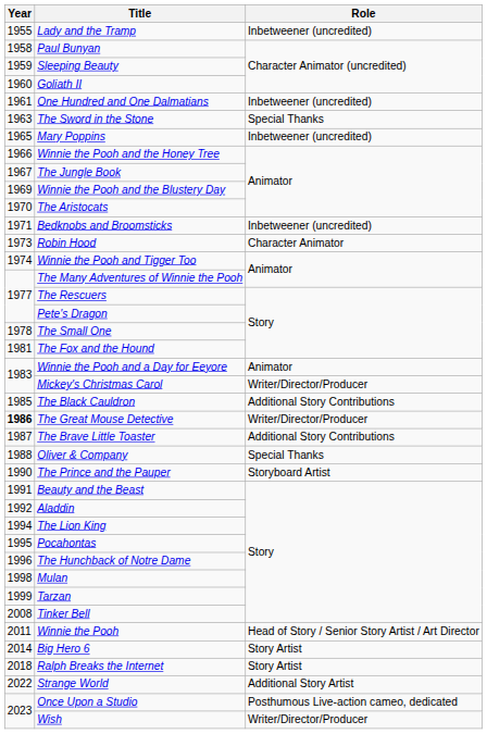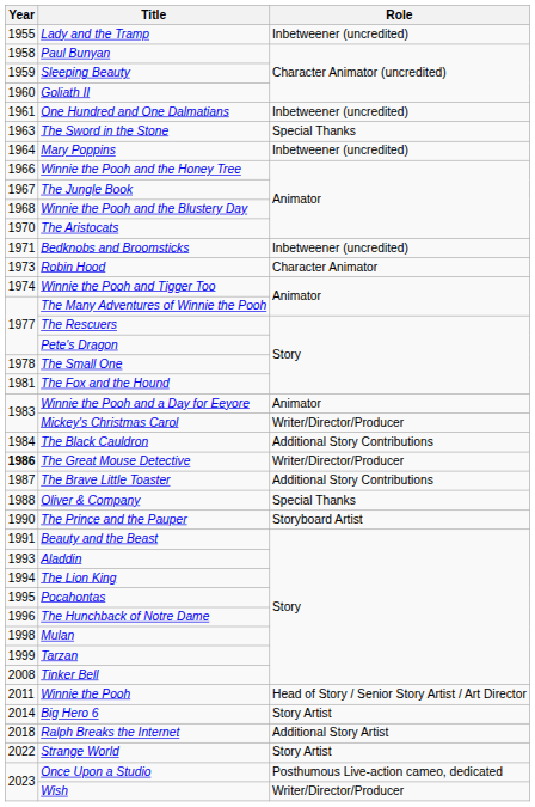 <table class="wikitable mw-collapsible">
 <tr>
 <th>Year</th>
 <th>Title</th>
 <th>Role</th>
 </tr>
 <tr>
 <td>1955</td>
 <td><em><a href='#'>Lady and the Tramp</a></em></td>
 <td>Inbetweener (uncredited)</td>
 </tr>
 <tr>
 <td>1958</td>
 <td><em><a href='#'>Paul Bunyan</a></em></td>
 <td rowspan="3">Character Animator (uncredited)</td>
 </tr>
 <tr>
 <td>1959</td>
 <td><em><a href='#'>Sleeping Beauty</a></em></td>
 </tr>
 <tr>
 <td>1960</td>
 <td><em><a href='#'>Goliath II</a></em></td>
 </tr>
 <tr>
 <td>1961</td>
 <td><em><a href='#'>One Hundred and One Dalmatians</a></em></td>
 <td>Inbetweener (uncredited)</td>
 </tr>
 <tr>
 <td>1963</td>
 <td><em><a href='#'>The Sword in the Stone</a></em></td>
 <td>Special Thanks</td>
 </tr>
 <tr>
-<td>1965</td>
+<td>1964</td>
 <td><em><a href='#'>Mary Poppins</a></em></td>
 <td>Inbetweener (uncredited)</td>
 </tr>
 <tr>
 <td>1966</td>
 <td><em><a href='#'>Winnie the Pooh and the Honey Tree</a></em></td>
 <td rowspan="4">Animator</td>
 </tr>
 <tr>
 <td>1967</td>
 <td><em><a href='#'>The Jungle Book</a></em></td>
 </tr>
 <tr>
-<td>1969</td>
+<td>1968</td>
 <td><em><a href='#'>Winnie the Pooh and the Blustery Day</a></em></td>
 </tr>
 <tr>
 <td>1970</td>
 <td><em><a href='#'>The Aristocats</a></em></td>
 </tr>
 <tr>
 <td>1971</td>
 <td><em><a href='#'>Bedknobs and Broomsticks</a></em></td>
 <td>Inbetweener (uncredited)</td>
 </tr>
 <tr>
 <td>1973</td>
 <td><em><a href='#'>Robin Hood</a></em></td>
 <td>Character Animator</td>
 </tr>
 <tr>
 <td>1974</td>
 <td><em><a href='#'>Winnie the Pooh and Tigger Too</a></em></td>
 <td rowspan="2">Animator</td>
 </tr>
 <tr>
 <td rowspan="3">1977</td>
 <td><em><a href='#'>The Many Adventures of Winnie the Pooh</a></em></td>
 </tr>
 <tr>
 <td><em><a href='#'>The Rescuers</a></em></td>
 <td rowspan="4">Story</td>
 </tr>
 <tr>
 <td><em><a href='#'>Pete's Dragon</a></em></td>
 </tr>
 <tr>
 <td>1978</td>
 <td><em><a href='#'>The Small One</a></em></td>
 </tr>
 <tr>
 <td>1981</td>
 <td><em><a href='#'>The Fox and the Hound</a></em></td>
 </tr>
 <tr>
 <td rowspan="2">1983</td>
 <td><em><a href='#'>Winnie the Pooh and a Day for Eeyore</a></em></td>
 <td>Animator</td>
 </tr>
 <tr>
 <td><em><a href='#'>Mickey's Christmas Carol</a></em></td>
 <td>Writer/Director/Producer</td>
 </tr>
 <tr>
-<td>1985</td>
+<td>1984</td>
 <td><em><a href='#'>The Black Cauldron</a></em></td>
 <td>Additional Story Contributions</td>
 </tr>
 <tr>
 <td><strong>1986</strong></td>
 <td><em><a href='#'>The Great Mouse Detective</a></em></td>
 <td>Writer/Director/Producer</td>
 </tr>
 <tr>
 <td>1987</td>
 <td><em><a href='#'>The Brave Little Toaster</a></em></td>
 <td>Additional Story Contributions</td>
 </tr>
 <tr>
 <td>1988</td>
 <td><em><a href='#'>Oliver & Company</a></em></td>
 <td>Special Thanks</td>
 </tr>
 <tr>
 <td>1990</td>
 <td><em><a href='#'>The Prince and the Pauper</a></em></td>
 <td>Storyboard Artist</td>
 </tr>
 <tr>
 <td>1991</td>
 <td><em><a href='#'>Beauty and the Beast</a></em></td>
 <td rowspan="8">Story</td>
 </tr>
 <tr>
-<td>1992</td>
+<td>1993</td>
 <td><em><a href='#'>Aladdin</a></em></td>
 </tr>
 <tr>
 <td>1994</td>
 <td><em><a href='#'>The Lion King</a></em></td>
 </tr>
 <tr>
 <td>1995</td>
 <td><em><a href='#'>Pocahontas</a></em></td>
 </tr>
 <tr>
 <td>1996</td>
 <td><em><a href='#'>The Hunchback of Notre Dame</a></em></td>
 </tr>
 <tr>
 <td>1998</td>
 <td><em><a href='#'>Mulan</a></em></td>
 </tr>
 <tr>
 <td>1999</td>
 <td><em><a href='#'>Tarzan</a></em></td>
 </tr>
 <tr>
 <td>2008</td>
 <td><em><a href='#'>Tinker Bell</a></em></td>
 </tr>
 <tr>
 <td>2011</td>
 <td><em><a href='#'>Winnie the Pooh</a></em></td>
 <td>Head of Story / Senior Story Artist / Art Director</td>
 </tr>
 <tr>
 <td>2014</td>
 <td><em><a href='#'>Big Hero 6</a></em></td>
 <td>Story Artist</td>
 </tr>
 <tr>
 <td>2018</td>
 <td><em><a href='#'>Ralph Breaks the Internet</a></em></td>
-<td>Story Artist</td>
+<td>Additional Story Artist</td>
 </tr>
 <tr>
 <td>2022</td>
 <td><em><a href='#'>Strange World</a></em></td>
-<td>Additional Story Artist</td>
+<td>Story Artist</td>
 </tr>
 <tr>
 <td rowspan="2">2023</td>
 <td><em><a href='#'>Once Upon a Studio</a></em></td>
 <td>Posthumous Live-action cameo, dedicated</td>
 </tr>
 <tr>
 <td><em><a href='#'>Wish</a></em></td>
 <td>Writer/Director/Producer</td>
 </tr>
 </table>
